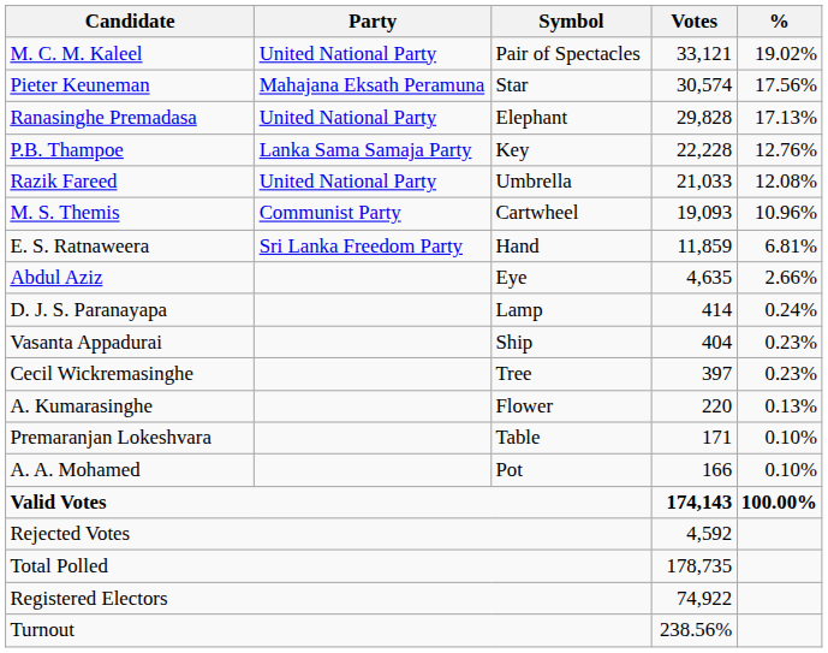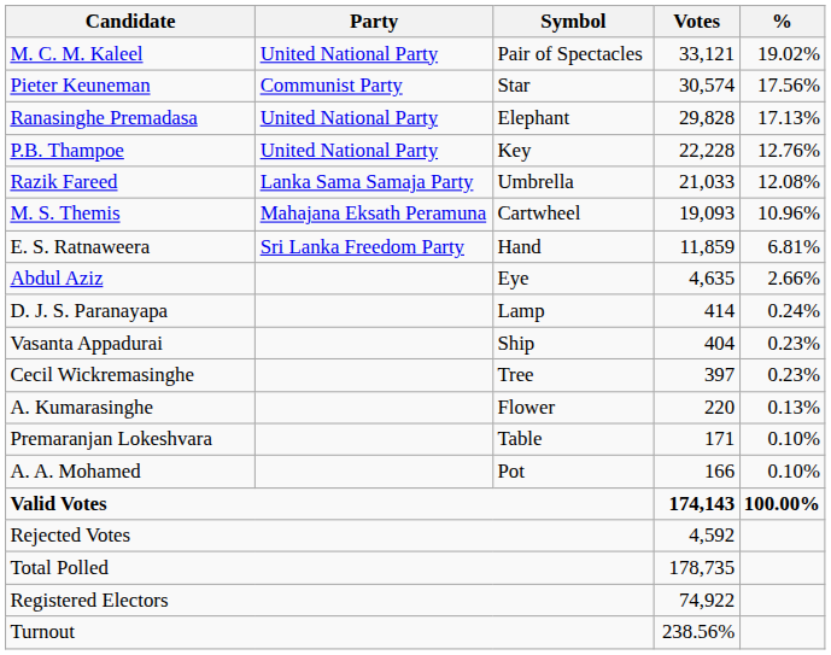 <table class="wikitable" border="1" style="text-align:right;">
 <tr>
 <th align=left width="190">Candidate</th>
 <th align=left width="180">Party</th>
 <th align=left width="120">Symbol</th>
 <th align=left width="60">Votes</th>
 <th align=left width="60">%</th>
 </tr>
 <tr>
 <td align=left><a href='#'>M. C. M. Kaleel</a></td>
 <td align=left><a href='#'>United National Party</a></td>
 <td align=left>Pair of Spectacles</td>
 <td>33,121</td>
 <td>19.02%</td>
 </tr>
 <tr>
 <td align=left><a href='#'>Pieter Keuneman</a></td>
-<td align=left><a href='#'>Mahajana Eksath Peramuna</a></td>
+<td align=left><a href='#'>Communist Party</a></td>
 <td align=left>Star</td>
 <td>30,574</td>
 <td>17.56%</td>
 </tr>
 <tr>
 <td align=left><a href='#'>Ranasinghe Premadasa</a></td>
 <td align=left><a href='#'>United National Party</a></td>
 <td align=left>Elephant</td>
 <td>29,828</td>
 <td>17.13%</td>
 </tr>
 <tr>
 <td align=left><a href='#'>P.B. Thampoe</a></td>
-<td align=left><a href='#'>Lanka Sama Samaja Party</a></td>
+<td align=left><a href='#'>United National Party</a></td>
 <td align=left>Key</td>
 <td>22,228</td>
 <td>12.76%</td>
 </tr>
 <tr>
 <td align=left><a href='#'>Razik Fareed</a></td>
-<td align=left><a href='#'>United National Party</a></td>
+<td align=left><a href='#'>Lanka Sama Samaja Party</a></td>
 <td align=left>Umbrella</td>
 <td>21,033</td>
 <td>12.08%</td>
 </tr>
 <tr>
 <td align=left><a href='#'>M. S. Themis</a></td>
-<td align=left><a href='#'>Communist Party</a></td>
+<td align=left><a href='#'>Mahajana Eksath Peramuna</a></td>
 <td align=left>Cartwheel</td>
 <td>19,093</td>
 <td>10.96%</td>
 </tr>
 <tr>
 <td align=left>E. S. Ratnaweera</td>
 <td align=left><a href='#'>Sri Lanka Freedom Party</a></td>
 <td align=left>Hand</td>
 <td>11,859</td>
 <td>6.81%</td>
 </tr>
 <tr>
 <td align=left><a href='#'>Abdul Aziz</a></td>
 <td></td>
 <td align=left>Eye</td>
 <td>4,635</td>
 <td>2.66%</td>
 </tr>
 <tr>
 <td align=left>D. J. S. Paranayapa</td>
 <td></td>
 <td align=left>Lamp</td>
 <td>414</td>
 <td>0.24%</td>
 </tr>
 <tr>
 <td align=left>Vasanta Appadurai</td>
 <td></td>
 <td align=left>Ship</td>
 <td>404</td>
 <td>0.23%</td>
 </tr>
 <tr>
 <td align=left>Cecil Wickremasinghe</td>
 <td></td>
 <td align=left>Tree</td>
 <td>397</td>
 <td>0.23%</td>
 </tr>
 <tr>
 <td align=left>A. Kumarasinghe</td>
 <td></td>
 <td align=left>Flower</td>
 <td>220</td>
 <td>0.13%</td>
 </tr>
 <tr>
 <td align=left>Premaranjan Lokeshvara</td>
 <td></td>
 <td align=left>Table</td>
 <td>171</td>
 <td>0.10%</td>
 </tr>
 <tr>
 <td align=left>A. A. Mohamed</td>
 <td></td>
 <td align=left>Pot</td>
 <td>166</td>
 <td>0.10%</td>
 </tr>
 <tr>
 <td align=left colspan=3><strong>Valid Votes</strong></td>
 <td><strong>174,143</strong></td>
 <td><strong>100.00%</strong></td>
 </tr>
 <tr>
 <td align=left colspan=3>Rejected Votes</td>
 <td>4,592</td>
 <td></td>
 </tr>
 <tr>
 <td align=left colspan=3>Total Polled</td>
 <td>178,735</td>
 <td></td>
 </tr>
 <tr>
 <td align=left colspan=3>Registered Electors</td>
 <td>74,922</td>
 <td></td>
 </tr>
 <tr>
 <td align=left colspan=3>Turnout</td>
 <td>238.56%</td>
 </tr>
 </table>
